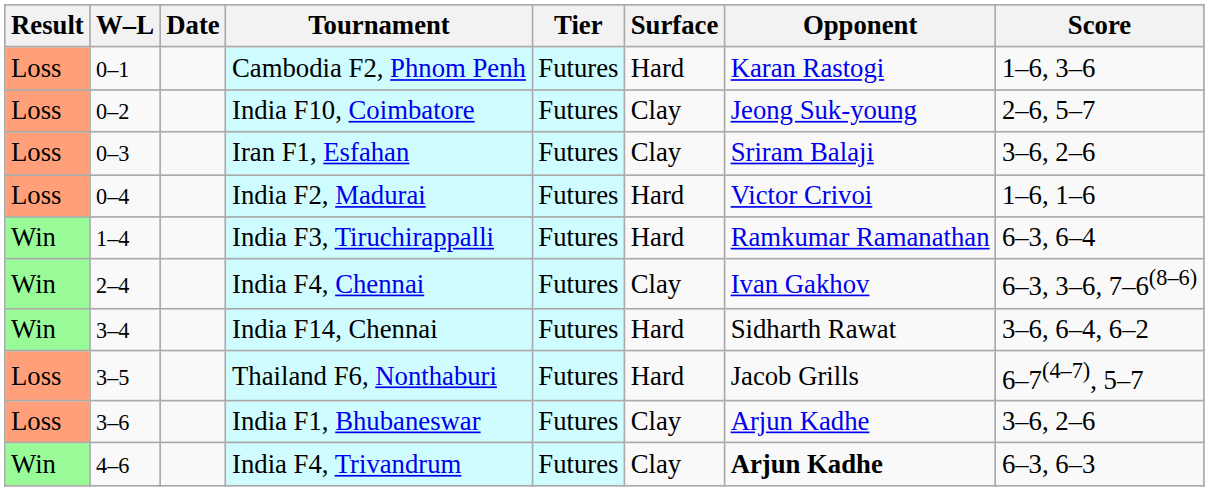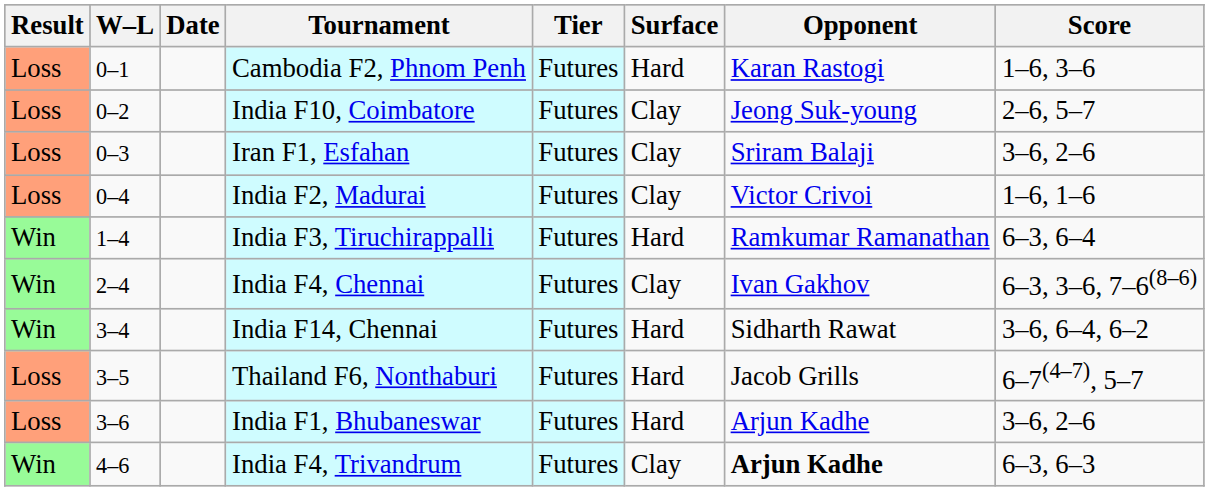 <table class="sortable wikitable">
 <tr>
 <th>Result</th>
 <th class="unsortable">W–L</th>
 <th>Date</th>
 <th>Tournament</th>
 <th>Tier</th>
 <th>Surface</th>
 <th>Opponent</th>
 <th class="unsortable">Score</th>
 </tr>
 <tr>
 <td style="background:#ffa07a;">Loss</td>
 <td><small>0–1</small></td>
 <td></td>
 <td style="background:#cffcff;">Cambodia F2, <a href='#'>Phnom Penh</a></td>
 <td style="background:#cffcff;">Futures</td>
 <td>Hard</td>
 <td> <a href='#'>Karan Rastogi</a></td>
 <td>1–6, 3–6</td>
 </tr>
 <tr>
 <td style="background:#ffa07a;">Loss</td>
 <td><small>0–2</small></td>
 <td></td>
 <td style="background:#cffcff;">India F10, <a href='#'>Coimbatore</a></td>
 <td style="background:#cffcff;">Futures</td>
 <td>Clay</td>
 <td> <a href='#'>Jeong Suk-young</a></td>
 <td>2–6, 5–7</td>
 </tr>
 <tr>
 <td style="background:#ffa07a;">Loss</td>
 <td><small>0–3</small></td>
 <td></td>
 <td style="background:#cffcff;">Iran F1, <a href='#'>Esfahan</a></td>
 <td style="background:#cffcff;">Futures</td>
 <td>Clay</td>
 <td> <a href='#'>Sriram Balaji</a></td>
 <td>3–6, 2–6</td>
 </tr>
 <tr>
 <td style="background:#ffa07a;">Loss</td>
 <td><small>0–4</small></td>
 <td></td>
 <td style="background:#cffcff;">India F2, <a href='#'>Madurai</a></td>
 <td style="background:#cffcff;">Futures</td>
-<td>Hard</td>
+<td>Clay</td>
 <td> <a href='#'>Victor Crivoi</a></td>
 <td>1–6, 1–6</td>
 </tr>
 <tr>
 <td style="background:#98fb98;">Win</td>
 <td><small>1–4</small></td>
 <td></td>
 <td style="background:#cffcff;">India F3, <a href='#'>Tiruchirappalli</a></td>
 <td style="background:#cffcff;">Futures</td>
 <td>Hard</td>
 <td> <a href='#'>Ramkumar Ramanathan</a></td>
 <td>6–3, 6–4</td>
 </tr>
 <tr>
 <td style="background:#98fb98;">Win</td>
 <td><small>2–4</small></td>
 <td></td>
 <td style="background:#cffcff;">India F4, <a href='#'>Chennai</a></td>
 <td style="background:#cffcff;">Futures</td>
 <td>Clay</td>
 <td> <a href='#'>Ivan Gakhov</a></td>
 <td>6–3, 3–6, 7–6<sup>(8–6)</sup></td>
 </tr>
 <tr>
 <td style="background:#98fb98;">Win</td>
 <td><small>3–4</small></td>
 <td></td>
 <td style="background:#cffcff;">India F14, Chennai</td>
 <td style="background:#cffcff;">Futures</td>
 <td>Hard</td>
 <td> Sidharth Rawat</td>
 <td>3–6, 6–4, 6–2</td>
 </tr>
 <tr>
 <td style="background:#ffa07a;">Loss</td>
 <td><small>3–5</small></td>
 <td></td>
 <td style="background:#cffcff;">Thailand F6, <a href='#'>Nonthaburi</a></td>
 <td style="background:#cffcff;">Futures</td>
 <td>Hard</td>
 <td> Jacob Grills</td>
 <td>6–7<sup>(4–7)</sup>, 5–7</td>
 </tr>
 <tr>
 <td style="background:#ffa07a;">Loss</td>
 <td><small>3–6</small></td>
 <td></td>
 <td style="background:#cffcff;">India F1, <a href='#'>Bhubaneswar</a></td>
 <td style="background:#cffcff;">Futures</td>
-<td>Clay</td>
+<td>Hard</td>
 <td> <a href='#'>Arjun Kadhe</a></td>
 <td>3–6, 2–6</td>
 </tr>
 <tr>
 <td style="background:#98fb98;">Win</td>
 <td><small>4–6</small></td>
 <td></td>
 <td style="background:#cffcff;">India F4, <a href='#'>Trivandrum</a></td>
 <td style="background:#cffcff;">Futures</td>
 <td>Clay</td>
 <td><strong> Arjun Kadhe</strong></td>
 <td>6–3, 6–3</td>
 </tr>
 </table>
